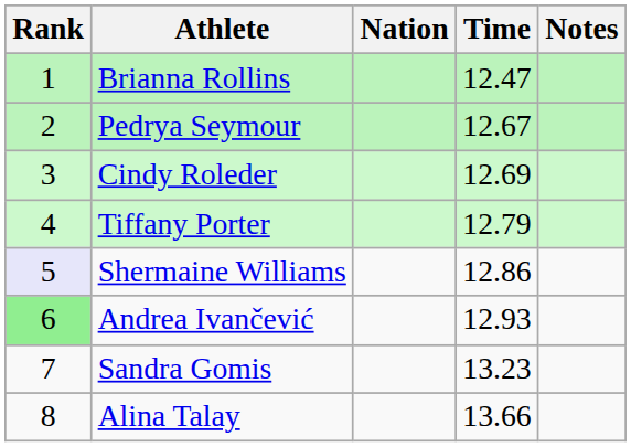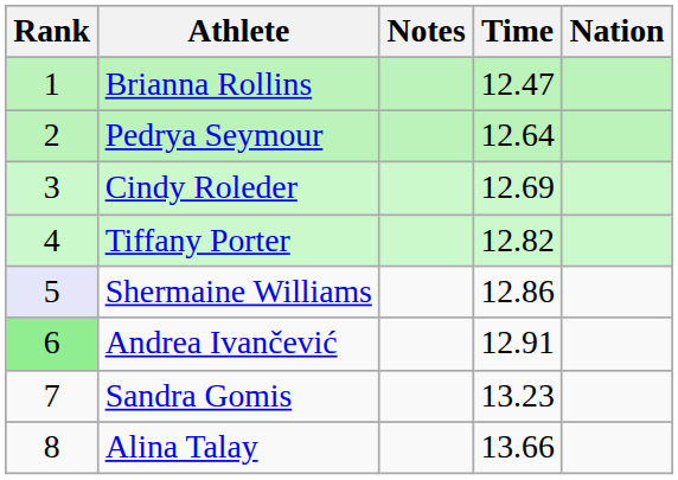 <table class="wikitable sortable" style="text-align:center">
 <tr>
 <th>Rank</th>
 <th>Athlete</th>
+<th>Notes</th>
+<th>Time</th>
 <th>Nation</th>
-<th>Time</th>
-<th>Notes</th>
 </tr>
 <tr bgcolor=bbf3bb>
 <td>1</td>
 <td align=left><a href='#'>Brianna Rollins</a></td>
+<td></td>
+<td>12.47</td>
 <td align=left></td>
-<td>12.47</td>
-<td></td>
 </tr>
 <tr bgcolor=bbf3bb>
 <td>2</td>
 <td align=left><a href='#'>Pedrya Seymour</a></td>
+<td></td>
+<td>12.64</td>
 <td align=left></td>
-<td>12.67</td>
-<td></td>
 </tr>
 <tr bgcolor=ccf9cc>
 <td>3</td>
 <td align=left><a href='#'>Cindy Roleder</a></td>
+<td></td>
+<td>12.69</td>
 <td align=left></td>
-<td>12.69</td>
-<td></td>
 </tr>
 <tr bgcolor=ccf9cc>
 <td>4</td>
 <td align=left><a href='#'>Tiffany Porter</a></td>
+<td></td>
+<td>12.82</td>
 <td align=left></td>
-<td>12.79</td>
-<td></td>
 </tr>
 <tr>
 <td style="background: lavender;">5</td>
 <td align=left><a href='#'>Shermaine Williams</a></td>
+<td></td>
+<td>12.86</td>
 <td align=left></td>
-<td>12.86</td>
-<td></td>
 </tr>
 <tr>
 <td style="background: lightgreen;">6</td>
 <td align=left><a href='#'>Andrea Ivančević</a></td>
+<td></td>
+<td>12.91</td>
 <td align=left></td>
-<td>12.93</td>
-<td></td>
 </tr>
 <tr>
 <td>7</td>
 <td align=left><a href='#'>Sandra Gomis</a></td>
+<td></td>
+<td>13.23</td>
 <td align=left></td>
-<td>13.23</td>
-<td></td>
 </tr>
 <tr>
 <td>8</td>
 <td align=left><a href='#'>Alina Talay</a></td>
+<td></td>
+<td>13.66</td>
 <td align=left></td>
-<td>13.66</td>
-<td></td>
 </tr>
 </table>
